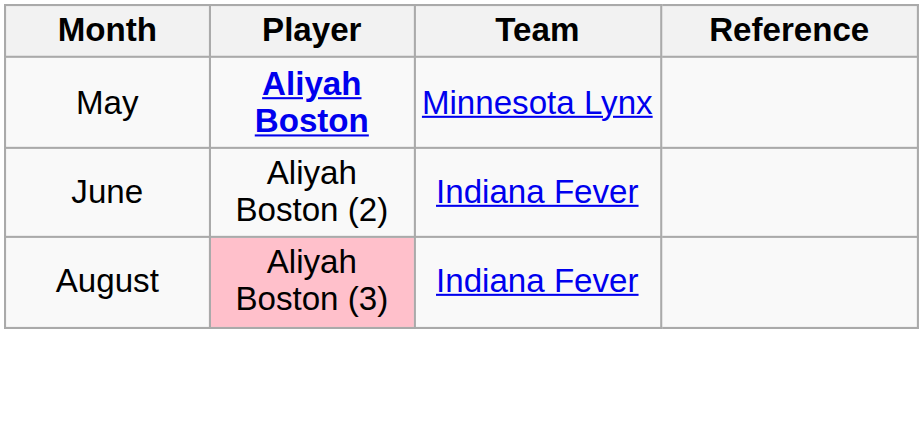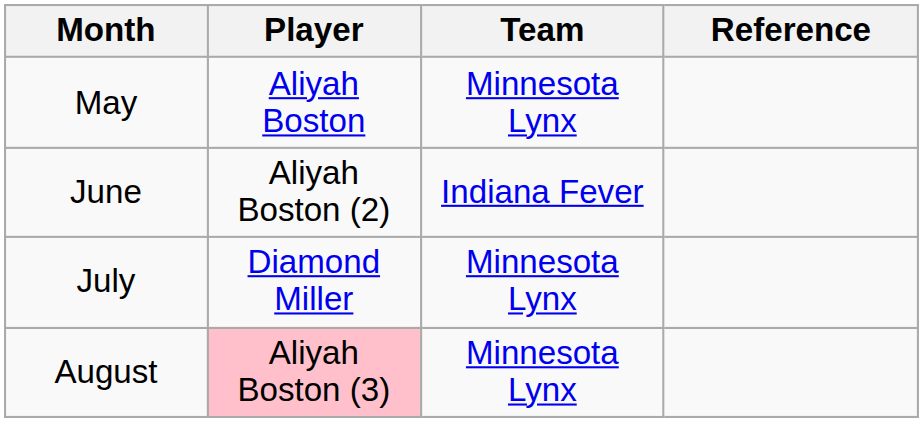 <table class="wikitable" style="width: 50%; text-align:center;">
 <tr>
 <th width=60>Month</th>
 <th width=60>Player</th>
 <th width=60>Team</th>
 <th width=20>Reference</th>
 </tr>
 <tr>
 <td>May</td>
-<td><strong><a href='#'>Aliyah Boston</a></strong></td>
+<td><a href='#'>Aliyah Boston</a></td>
 <td><a href='#'>Minnesota Lynx</a></td>
 <td></td>
 </tr>
 <tr>
 <td>June</td>
 <td>Aliyah Boston (2)</td>
 <td><a href='#'>Indiana Fever</a></td>
 <td></td>
 </tr>
 <tr>
+<td>July</td>
+<td><a href='#'>Diamond Miller</a></td>
+<td><a href='#'>Minnesota Lynx</a></td>
+<td></td>
+</tr>
+<tr>
 <td>August</td>
 <td style="background: pink;">Aliyah Boston (3)</td>
-<td><a href='#'>Indiana Fever</a></td>
+<td><a href='#'>Minnesota Lynx</a></td>
 <td></td>
 </tr>
 </table>
